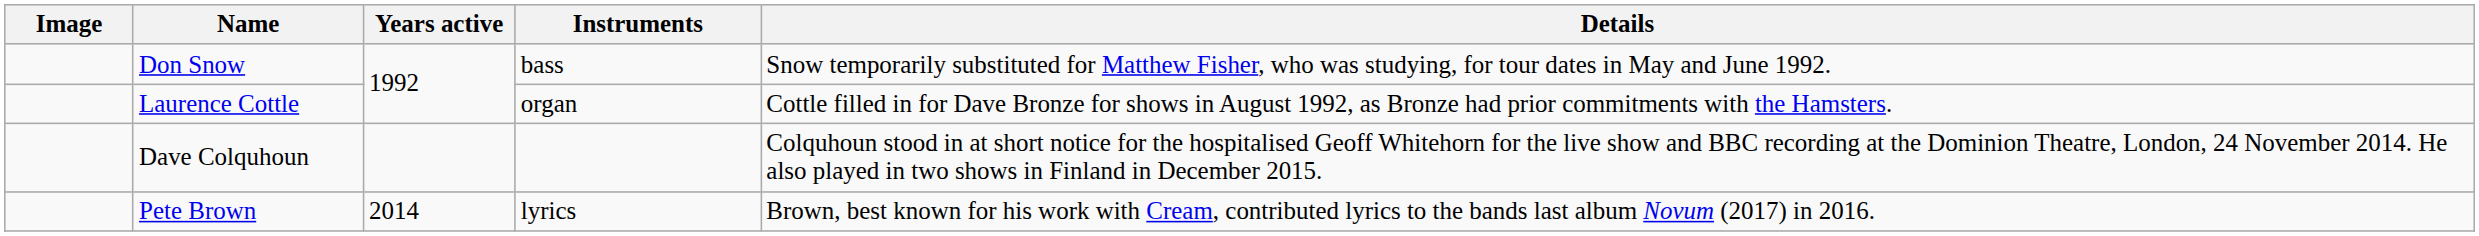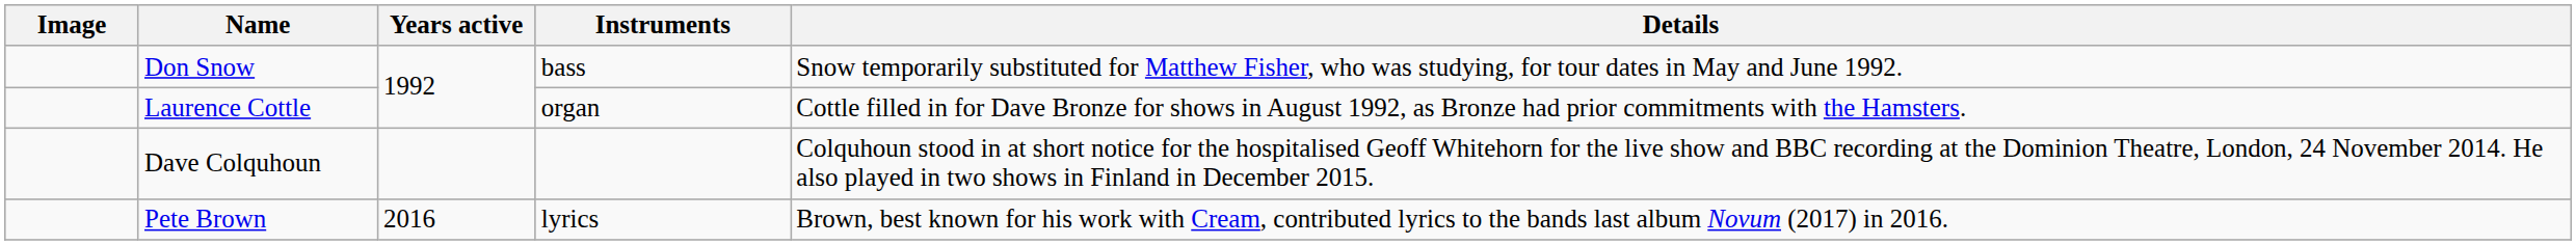 <table class="wikitable" border="1" width=100%>
 <tr>
 <th width="75">Image</th>
 <th width="140">Name</th>
 <th width="90">Years active</th>
 <th width="150">Instruments</th>
 <th>Details</th>
 </tr>
 <tr>
 <td></td>
 <td><a href='#'>Don Snow</a></td>
 <td rowspan="2">1992 </td>
 <td>bass</td>
 <td>Snow temporarily substituted for <a href='#'>Matthew Fisher</a>, who was studying, for tour dates in May and June 1992.</td>
 </tr>
 <tr>
 <td></td>
 <td><a href='#'>Laurence Cottle</a></td>
 <td>organ</td>
 <td>Cottle filled in for Dave Bronze for shows in August 1992, as Bronze had prior commitments with <a href='#'>the Hamsters</a>.</td>
 </tr>
 <tr>
 <td></td>
 <td>Dave Colquhoun</td>
 <td></td>
 <td></td>
 <td>Colquhoun stood in at short notice for the hospitalised Geoff Whitehorn for the live show and BBC recording at the Dominion Theatre, London, 24 November 2014.  He also played in two shows in Finland in December 2015.</td>
 </tr>
 <tr>
 <td></td>
 <td><a href='#'>Pete Brown</a></td>
-<td>2014 </td>
+<td>2016 </td>
 <td>lyrics</td>
 <td>Brown, best known for his work with <a href='#'>Cream</a>, contributed lyrics to the bands last album <em><a href='#'>Novum</a></em> (2017) in 2016.</td>
 </tr>
 </table>
